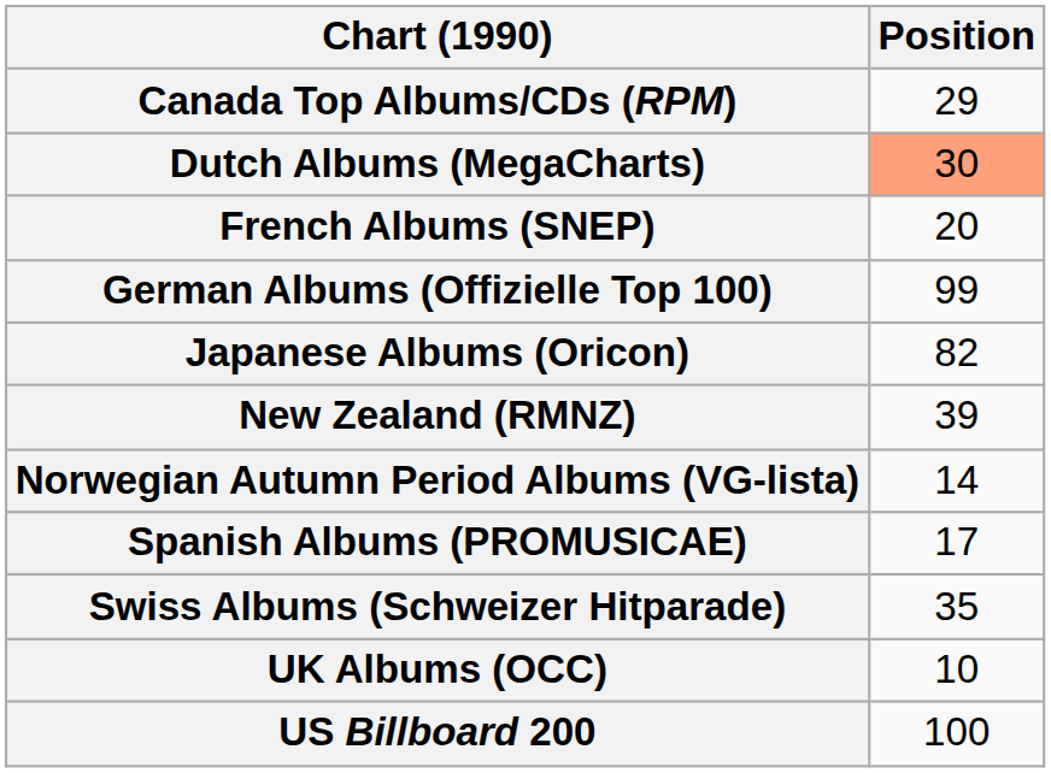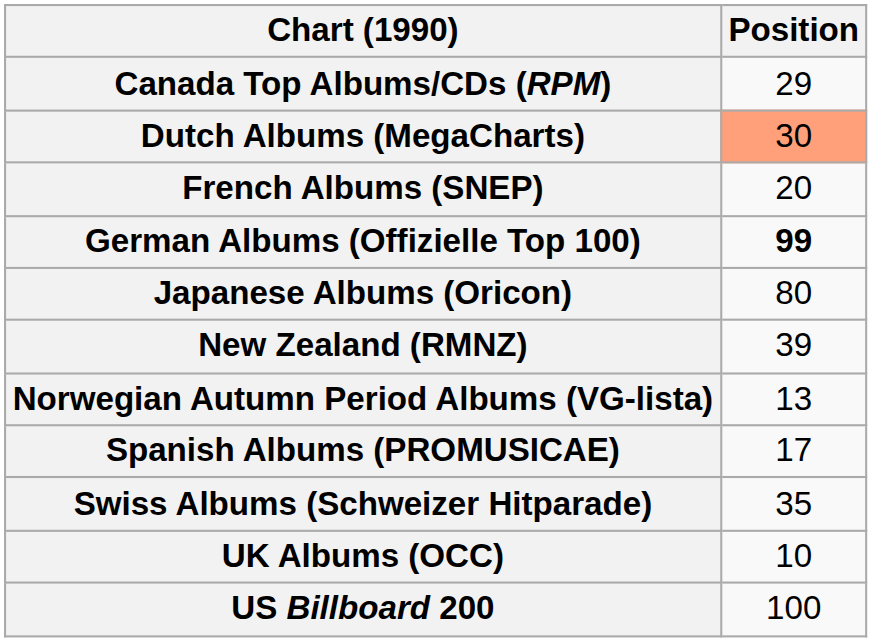 <table class="wikitable sortable plainrowheaders" style="text-align:center">
 <tr>
 <th scope="col">Chart (1990)</th>
 <th scope="col">Position</th>
 </tr>
 <tr>
 <th scope="row">Canada Top Albums/CDs (<em>RPM</em>)</th>
 <td>29</td>
 </tr>
 <tr>
 <th scope="row">Dutch Albums (MegaCharts)</th>
 <td style="background: lightsalmon;">30</td>
 </tr>
 <tr>
 <th scope="row">French Albums (SNEP)</th>
 <td>20</td>
 </tr>
 <tr>
 <th scope="row">German Albums (Offizielle Top 100)</th>
-<td>99</td>
+<td><strong>99</strong></td>
 </tr>
 <tr>
 <th scope="row">Japanese Albums (Oricon)</th>
-<td>82</td>
+<td>80</td>
 </tr>
 <tr>
 <th scope="row">New Zealand (RMNZ)</th>
 <td>39</td>
 </tr>
 <tr>
 <th scope="row">Norwegian Autumn Period Albums (VG-lista)</th>
-<td>14</td>
+<td>13</td>
 </tr>
 <tr>
 <th scope="row">Spanish Albums (PROMUSICAE)</th>
 <td>17</td>
 </tr>
 <tr>
 <th scope="row">Swiss Albums (Schweizer Hitparade)</th>
 <td>35</td>
 </tr>
 <tr>
 <th scope="row">UK Albums (OCC)</th>
 <td>10</td>
 </tr>
 <tr>
 <th scope="row">US <em>Billboard</em> 200</th>
 <td>100</td>
 </tr>
 </table>
